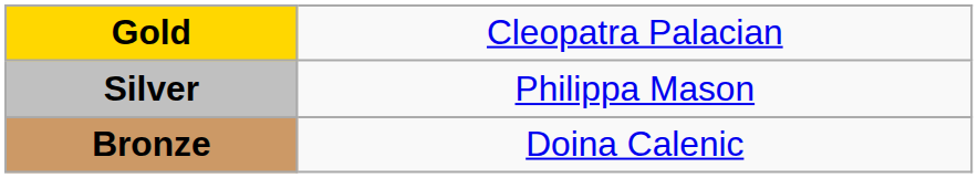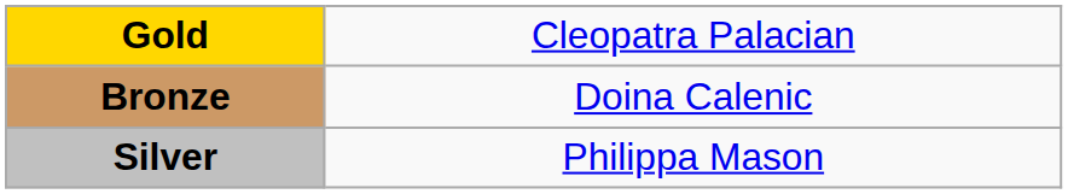 <table class="wikitable" style="text-align:center; " width="35%">
 <tr>
 <td bgcolor="gold"><strong>Gold</strong></td>
 <td><a href='#'>Cleopatra Palacian</a><br>  <small><em></em></small></td>
 </tr>
 <tr>
+<td bgcolor="CC9966"><strong>Bronze</strong></td>
+<td><a href='#'>Doina Calenic</a><br>  <small><em></em></small></td>
+</tr>
+<tr>
 <td bgcolor="silver"><strong>Silver</strong></td>
 <td><a href='#'>Philippa Mason</a><br>  <small><em></em></small></td>
 </tr>
-<tr>
-<td bgcolor="CC9966"><strong>Bronze</strong></td>
-<td><a href='#'>Doina Calenic</a><br>  <small><em></em></small></td>
-</tr>
 </table>
